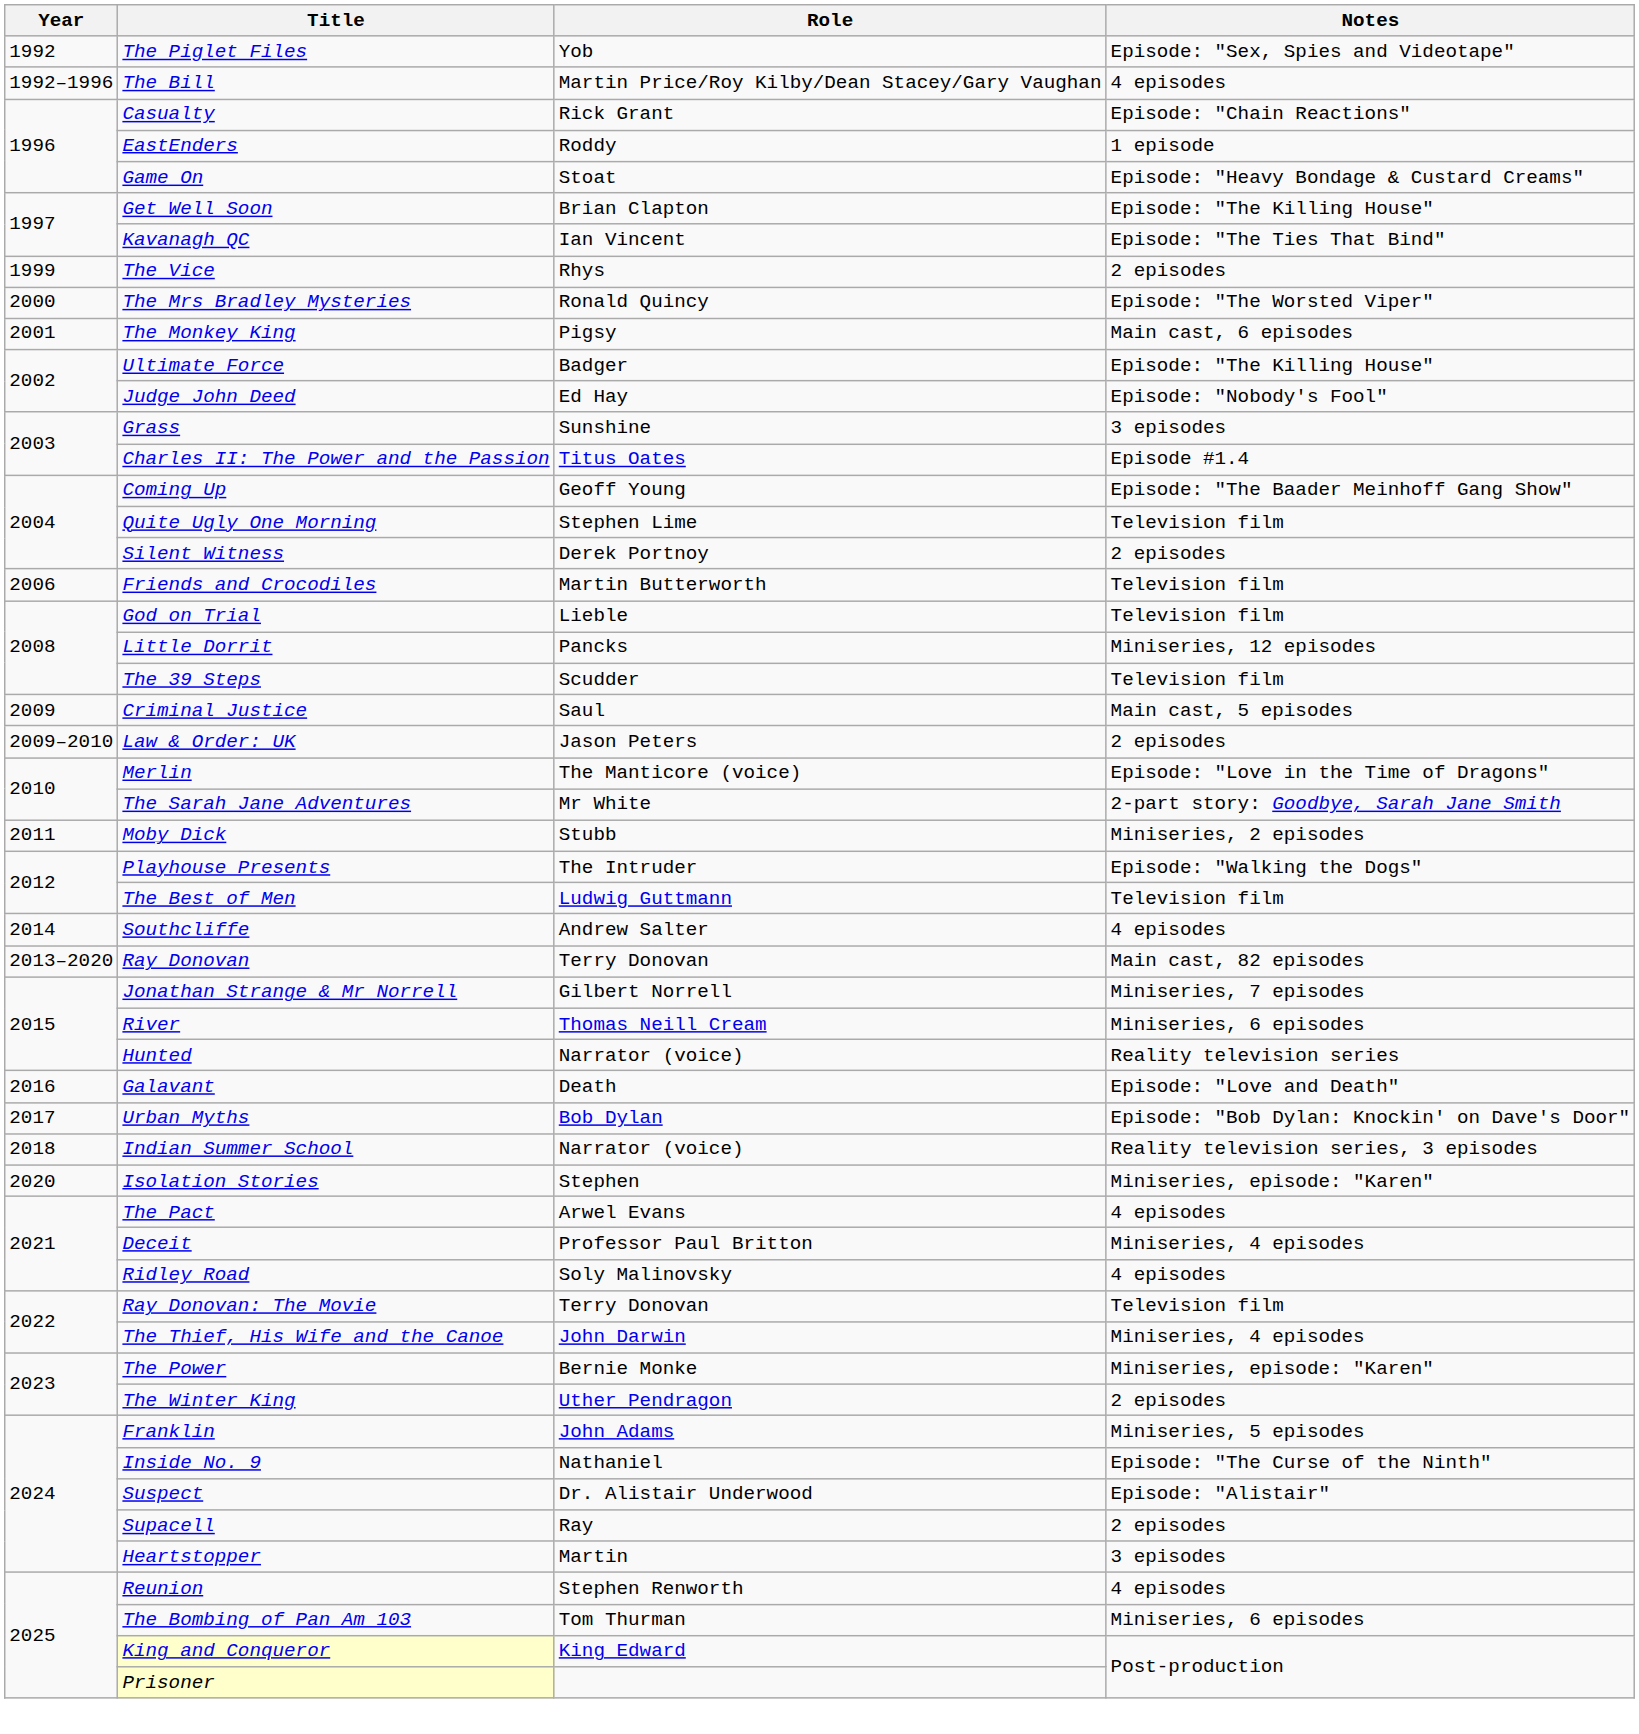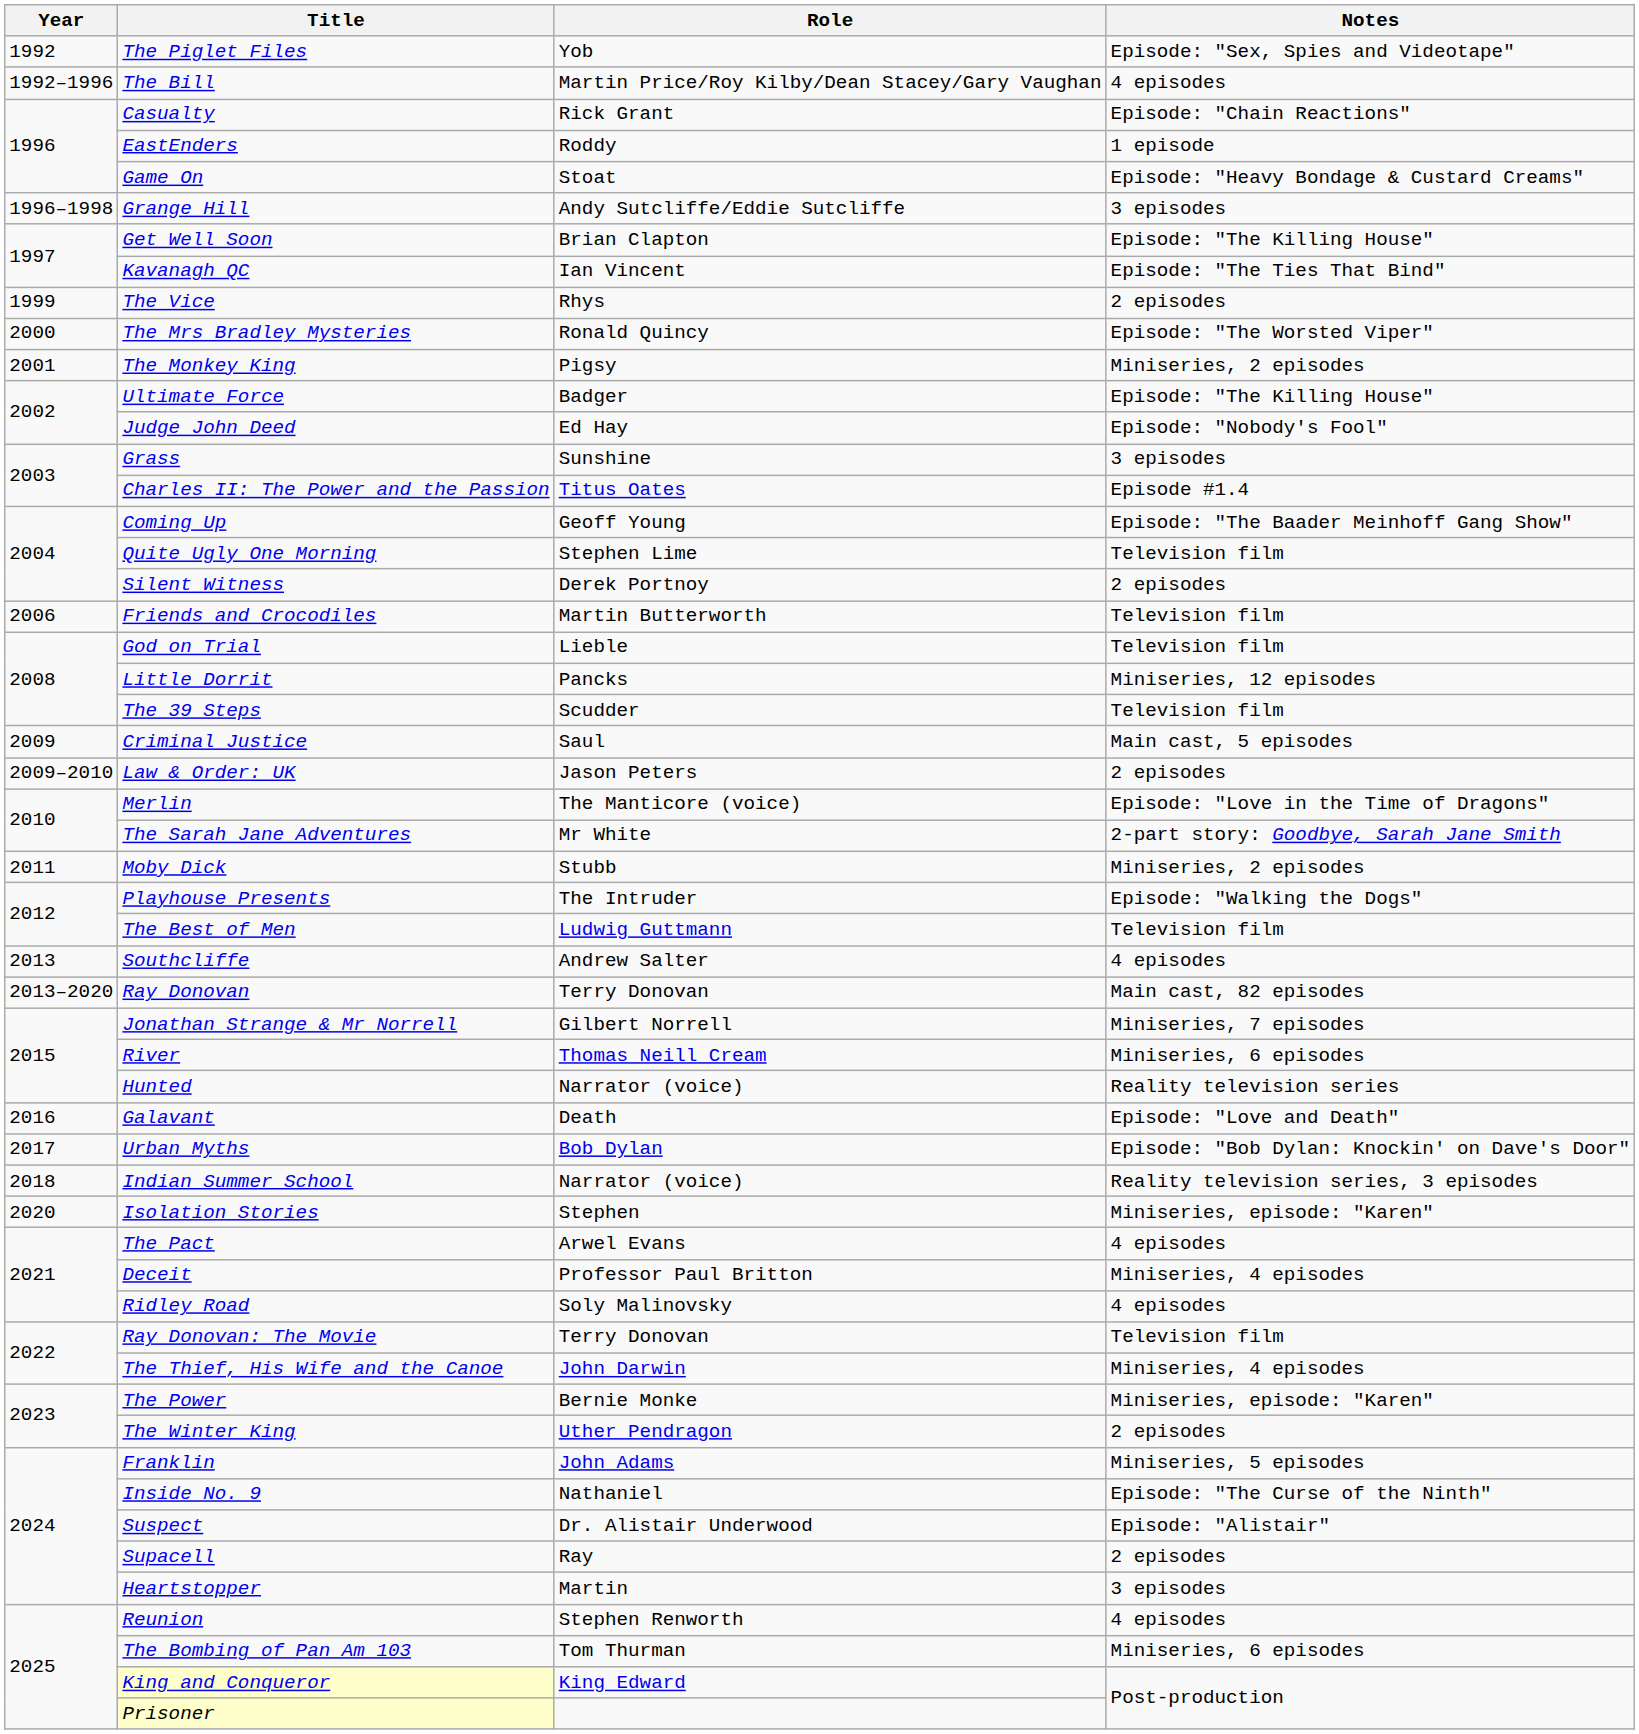 <table class="wikitable sortable">
 <tr>
 <th>Year</th>
 <th>Title</th>
 <th>Role</th>
 <th>Notes</th>
 </tr>
 <tr>
 <td>1992</td>
 <td><em><a href='#'>The Piglet Files</a></em></td>
 <td>Yob</td>
 <td>Episode: "Sex, Spies and Videotape"</td>
 </tr>
 <tr>
 <td>1992–1996</td>
 <td><em><a href='#'>The Bill</a></em></td>
 <td>Martin Price/Roy Kilby/Dean Stacey/Gary Vaughan</td>
 <td>4 episodes</td>
 </tr>
 <tr>
 <td rowspan="3">1996</td>
 <td><em><a href='#'>Casualty</a></em></td>
 <td>Rick Grant</td>
 <td>Episode: "Chain Reactions"</td>
 </tr>
 <tr>
 <td><em><a href='#'>EastEnders</a></em></td>
 <td>Roddy</td>
 <td>1 episode</td>
 </tr>
 <tr>
 <td><em><a href='#'>Game On</a></em></td>
 <td>Stoat</td>
 <td>Episode: "Heavy Bondage & Custard Creams"</td>
 </tr>
 <tr>
+<td>1996–1998</td>
+<td><em><a href='#'>Grange Hill</a></em></td>
+<td>Andy Sutcliffe/Eddie Sutcliffe</td>
+<td>3 episodes</td>
+</tr>
+<tr>
 <td rowspan="2">1997</td>
 <td><em><a href='#'>Get Well Soon</a></em></td>
 <td>Brian Clapton</td>
 <td>Episode: "The Killing House"</td>
 </tr>
 <tr>
 <td><em><a href='#'>Kavanagh QC</a></em></td>
 <td>Ian Vincent</td>
 <td>Episode: "The Ties That Bind"</td>
 </tr>
 <tr>
 <td>1999</td>
 <td><em><a href='#'>The Vice</a></em></td>
 <td>Rhys</td>
 <td>2 episodes</td>
 </tr>
 <tr>
 <td>2000</td>
 <td><em><a href='#'>The Mrs Bradley Mysteries</a></em></td>
 <td>Ronald Quincy</td>
 <td>Episode: "The Worsted Viper"</td>
 </tr>
 <tr>
 <td>2001</td>
 <td><em><a href='#'>The Monkey King</a></em></td>
 <td>Pigsy</td>
-<td>Main cast, 6 episodes</td>
+<td>Miniseries, 2 episodes</td>
 </tr>
 <tr>
 <td rowspan="2">2002</td>
 <td><em><a href='#'>Ultimate Force</a></em></td>
 <td>Badger</td>
 <td>Episode: "The Killing House"</td>
 </tr>
 <tr>
 <td><em><a href='#'>Judge John Deed</a></em></td>
 <td>Ed Hay</td>
 <td>Episode: "Nobody's Fool"</td>
 </tr>
 <tr>
 <td rowspan="2">2003</td>
 <td><em><a href='#'>Grass</a></em></td>
 <td>Sunshine</td>
 <td>3 episodes</td>
 </tr>
 <tr>
 <td><em><a href='#'>Charles II: The Power and the Passion</a></em></td>
 <td><a href='#'>Titus Oates</a></td>
 <td>Episode #1.4</td>
 </tr>
 <tr>
 <td rowspan="3">2004</td>
 <td><em><a href='#'>Coming Up</a></em></td>
 <td>Geoff Young</td>
 <td>Episode: "The Baader Meinhoff Gang Show"</td>
 </tr>
 <tr>
 <td><em><a href='#'>Quite Ugly One Morning</a></em></td>
 <td>Stephen Lime</td>
 <td>Television film</td>
 </tr>
 <tr>
 <td><em><a href='#'>Silent Witness</a></em></td>
 <td>Derek Portnoy</td>
 <td>2 episodes</td>
 </tr>
 <tr>
 <td>2006</td>
 <td><em><a href='#'>Friends and Crocodiles</a></em></td>
 <td>Martin Butterworth</td>
 <td>Television film</td>
 </tr>
 <tr>
 <td rowspan="3">2008</td>
 <td><em><a href='#'>God on Trial</a></em></td>
 <td>Lieble</td>
 <td>Television film</td>
 </tr>
 <tr>
 <td><em><a href='#'>Little Dorrit</a></em></td>
 <td>Pancks</td>
 <td>Miniseries, 12 episodes</td>
 </tr>
 <tr>
 <td><em><a href='#'>The 39 Steps</a></em></td>
 <td>Scudder</td>
 <td>Television film</td>
 </tr>
 <tr>
 <td>2009</td>
 <td><em><a href='#'>Criminal Justice</a></em></td>
 <td>Saul</td>
 <td>Main cast, 5 episodes</td>
 </tr>
 <tr>
 <td>2009–2010</td>
 <td><em><a href='#'>Law & Order: UK</a></em></td>
 <td>Jason Peters</td>
 <td>2 episodes</td>
 </tr>
 <tr>
 <td rowspan="2">2010</td>
 <td><em><a href='#'>Merlin</a></em></td>
 <td>The Manticore (voice)</td>
 <td>Episode: "Love in the Time of Dragons"</td>
 </tr>
 <tr>
 <td><em><a href='#'>The Sarah Jane Adventures</a></em></td>
 <td>Mr White</td>
 <td>2-part story: <em><a href='#'>Goodbye, Sarah Jane Smith</a></em></td>
 </tr>
 <tr>
 <td>2011</td>
 <td><em><a href='#'>Moby Dick</a></em></td>
 <td>Stubb</td>
 <td>Miniseries, 2 episodes</td>
 </tr>
 <tr>
 <td rowspan="2">2012</td>
 <td><em><a href='#'>Playhouse Presents</a></em></td>
 <td>The Intruder</td>
 <td>Episode: "Walking the Dogs"</td>
 </tr>
 <tr>
 <td><em><a href='#'>The Best of Men</a></em></td>
 <td><a href='#'>Ludwig Guttmann</a></td>
 <td>Television film</td>
 </tr>
 <tr>
-<td>2014</td>
+<td>2013</td>
 <td><em><a href='#'>Southcliffe</a></em></td>
 <td>Andrew Salter</td>
 <td>4 episodes</td>
 </tr>
 <tr>
 <td>2013–2020</td>
 <td><em><a href='#'>Ray Donovan</a></em></td>
 <td>Terry Donovan</td>
 <td>Main cast, 82 episodes</td>
 </tr>
 <tr>
 <td rowspan="3">2015</td>
 <td><em><a href='#'>Jonathan Strange & Mr Norrell</a></em></td>
 <td>Gilbert Norrell</td>
 <td>Miniseries, 7 episodes</td>
 </tr>
 <tr>
 <td><em><a href='#'>River</a></em></td>
 <td><a href='#'>Thomas Neill Cream</a></td>
 <td>Miniseries, 6 episodes</td>
 </tr>
 <tr>
 <td><em><a href='#'>Hunted</a></em></td>
 <td>Narrator (voice)</td>
 <td>Reality television series</td>
 </tr>
 <tr>
 <td>2016</td>
 <td><em><a href='#'>Galavant</a></em></td>
 <td>Death</td>
 <td>Episode: "Love and Death"</td>
 </tr>
 <tr>
 <td>2017</td>
 <td><em><a href='#'>Urban Myths</a></em></td>
 <td><a href='#'>Bob Dylan</a></td>
 <td>Episode: "Bob Dylan: Knockin' on Dave's Door"</td>
 </tr>
 <tr>
 <td>2018</td>
 <td><em><a href='#'>Indian Summer School</a></em></td>
 <td>Narrator (voice)</td>
 <td>Reality television series, 3 episodes</td>
 </tr>
 <tr>
 <td>2020</td>
 <td><em><a href='#'>Isolation Stories</a></em></td>
 <td>Stephen</td>
 <td>Miniseries, episode: "Karen"</td>
 </tr>
 <tr>
 <td rowspan="3">2021</td>
 <td><em><a href='#'>The Pact</a></em></td>
 <td>Arwel Evans</td>
 <td>4 episodes</td>
 </tr>
 <tr>
 <td><em><a href='#'>Deceit</a></em></td>
 <td>Professor Paul Britton</td>
 <td>Miniseries, 4 episodes</td>
 </tr>
 <tr>
 <td><em><a href='#'>Ridley Road</a></em></td>
 <td>Soly Malinovsky</td>
 <td>4 episodes</td>
 </tr>
 <tr>
 <td rowspan="2">2022</td>
 <td><em><a href='#'>Ray Donovan: The Movie</a></em></td>
 <td>Terry Donovan</td>
 <td>Television film</td>
 </tr>
 <tr>
 <td><em><a href='#'>The Thief, His Wife and the Canoe</a></em></td>
 <td><a href='#'>John Darwin</a></td>
 <td>Miniseries, 4 episodes</td>
 </tr>
 <tr>
 <td rowspan="2">2023</td>
 <td><em><a href='#'>The Power</a></em></td>
 <td>Bernie Monke</td>
 <td>Miniseries, episode: "Karen"</td>
 </tr>
 <tr>
 <td><em><a href='#'>The Winter King</a></em></td>
 <td><a href='#'>Uther Pendragon</a></td>
 <td>2 episodes</td>
 </tr>
 <tr>
 <td rowspan="5">2024</td>
 <td><em><a href='#'>Franklin</a></em></td>
 <td><a href='#'>John Adams</a></td>
 <td>Miniseries, 5 episodes</td>
 </tr>
 <tr>
 <td><em><a href='#'>Inside No. 9</a></em></td>
 <td>Nathaniel</td>
 <td>Episode: "The Curse of the Ninth"</td>
 </tr>
 <tr>
 <td><em><a href='#'>Suspect</a></em></td>
 <td>Dr. Alistair Underwood</td>
 <td>Episode: "Alistair"</td>
 </tr>
 <tr>
 <td><em><a href='#'>Supacell</a></em></td>
 <td>Ray</td>
 <td>2 episodes</td>
 </tr>
 <tr>
 <td><em><a href='#'>Heartstopper</a></em></td>
 <td>Martin</td>
 <td>3 episodes</td>
 </tr>
 <tr>
 <td rowspan=4>2025</td>
 <td><em><a href='#'>Reunion</a></em></td>
 <td>Stephen Renworth</td>
 <td>4 episodes</td>
 </tr>
 <tr>
 <td><em><a href='#'>The Bombing of Pan Am 103</a></em></td>
 <td>Tom Thurman</td>
 <td>Miniseries, 6 episodes</td>
 </tr>
 <tr>
 <td style="background:#FFFFCC;"><em><a href='#'>King and Conqueror</a></em> </td>
 <td><a href='#'>King Edward</a></td>
 <td rowspan=2>Post-production</td>
 </tr>
 <tr>
 <td style="background:#FFFFCC;"><em>Prisoner</em> </td>
 <td></td>
 </tr>
 </table>
